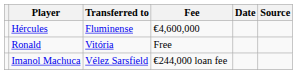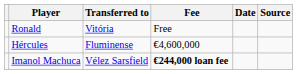 <table class="wikitable plainrowheaders sortable">
 <tr>
 <th></th>
 <th scope="col">Player</th>
 <th>Transferred to</th>
 <th style="width: 120px;">Fee</th>
 <th scope="col">Date</th>
 <th scope="col">Source</th>
 </tr>
 <tr>
 <td align="center"></td>
+<td> <a href='#'>Ronald</a></td>
+<td> <a href='#'>Vitória</a></td>
+<td>Free</td>
+<td></td>
+<td></td>
+</tr>
+<tr>
+<td align="center"></td>
 <td> <a href='#'>Hércules</a></td>
 <td> <a href='#'>Fluminense</a></td>
 <td>€4,600,000</td>
 <td></td>
 <td></td>
 </tr>
 <tr>
 <td align="center"></td>
-<td> <a href='#'>Ronald</a></td>
-<td> <a href='#'>Vitória</a></td>
-<td>Free</td>
-<td></td>
-<td></td>
-</tr>
-<tr>
-<td align="center"></td>
 <td> <a href='#'>Imanol Machuca</a></td>
 <td> <a href='#'>Vélez Sarsfield</a></td>
-<td>€244,000 loan fee</td>
+<td><strong>€244,000 loan fee</strong></td>
 <td></td>
 <td></td>
 </tr>
 </table>
